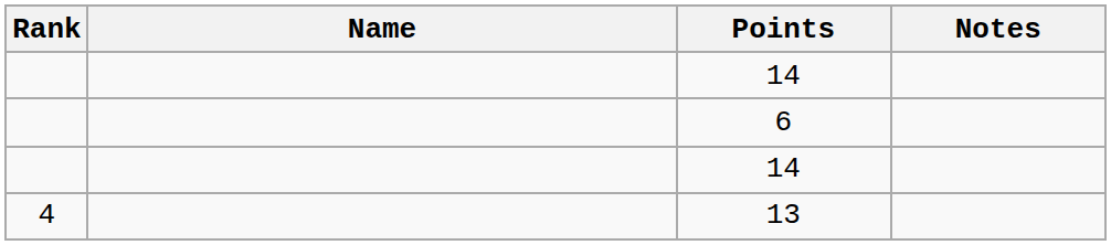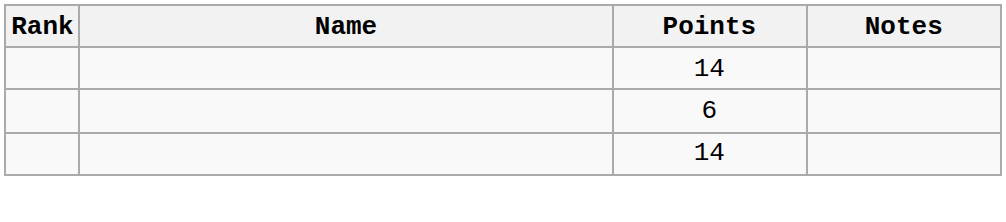 <table class="wikitable sortable" style="text-align:center;">
 <tr>
 <th>Rank</th>
 <th style="width:20em;">Name</th>
 <th style="width:7em;">Points</th>
 <th style="width:7em;">Notes</th>
 </tr>
 <tr>
 <td></td>
 <td align=left></td>
 <td>14</td>
 <td></td>
 </tr>
 <tr>
 <td></td>
 <td align=left></td>
 <td>6</td>
 <td></td>
 </tr>
 <tr>
 <td></td>
 <td align=left></td>
 <td>14</td>
 <td></td>
 </tr>
-<tr>
-<td>4</td>
-<td align=left></td>
-<td>13</td>
-<td></td>
-</tr>
 </table>
